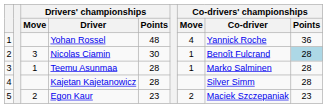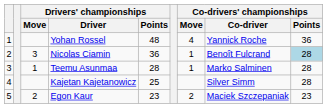 <table class="wikitable" style="font-size:85%;">
 <tr>
 <th rowspan="2"></th>
 <th rowspan="7" style="width:5px;"></th>
 <th colspan="3">Drivers' championships</th>
 <th rowspan="7" style="width:5px;"></th>
 <th colspan="3" nowrap>Co-drivers' championships</th>
 </tr>
 <tr>
 <th>Move</th>
 <th>Driver</th>
 <th>Points</th>
 <th>Move</th>
 <th>Co-driver</th>
 <th>Points</th>
 </tr>
 <tr>
 <td align="center">1</td>
 <td align="center"></td>
 <td><a href='#'>Yohan Rossel</a></td>
 <td align="center">48</td>
 <td align="center"> 4</td>
 <td><a href='#'>Yannick Roche</a></td>
 <td align="center">36</td>
 </tr>
 <tr>
 <td align="center">2</td>
 <td align="center"> 3</td>
 <td><a href='#'>Nicolas Ciamin</a></td>
-<td align="center">30</td>
+<td align="center">36</td>
 <td align="center"> 1</td>
 <td><a href='#'>Benoît Fulcrand</a></td>
 <td align="center" style="background: lightblue;">28</td>
 </tr>
 <tr>
 <td align="center">3</td>
 <td align="center"> 1</td>
 <td><a href='#'>Teemu Asunmaa</a></td>
 <td align="center">28</td>
 <td align="center"> 1</td>
 <td><a href='#'>Marko Salminen</a></td>
 <td align="center">28</td>
 </tr>
 <tr>
 <td align="center">4</td>
 <td align="center"></td>
 <td><a href='#'>Kajetan Kajetanowicz</a></td>
-<td align="center">28</td>
+<td align="center">25</td>
 <td align="center"></td>
 <td><a href='#'>Silver Simm</a></td>
 <td align="center">28</td>
 </tr>
 <tr>
 <td align="center">5</td>
 <td align="center"> 2</td>
 <td><a href='#'>Egon Kaur</a></td>
 <td align="center">23</td>
 <td align="center"> 2</td>
 <td><a href='#'>Maciek Szczepaniak</a></td>
 <td align="center">23</td>
 </tr>
 </table>
